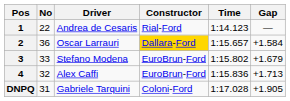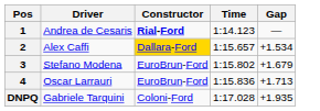 <table class="wikitable sortable" style="font-size: 95%;">
 <tr>
 <th>Pos</th>
-<th>No</th>
 <th>Driver</th>
 <th>Constructor</th>
 <th>Time</th>
 <th>Gap</th>
 </tr>
 <tr>
 <th>1</th>
-<td>22</td>
 <td> <a href='#'>Andrea de Cesaris</a></td>
-<td><a href='#'>Rial</a>-<a href='#'>Ford</a></td>
+<td><strong><a href='#'>Rial</a>-<a href='#'>Ford</a></strong></td>
 <td>1:14.123</td>
 <td align="center">—</td>
 </tr>
 <tr>
 <th>2</th>
-<td>36</td>
-<td> <a href='#'>Oscar Larrauri</a></td>
+<td> <a href='#'>Alex Caffi</a></td>
 <td style="background: gold;"><a href='#'>Dallara</a>-<a href='#'>Ford</a></td>
 <td>1:15.657</td>
-<td>+1.584</td>
+<td>+1.534</td>
 </tr>
 <tr>
 <th>3</th>
-<td>33</td>
 <td> <a href='#'>Stefano Modena</a></td>
 <td><a href='#'>EuroBrun</a>-<a href='#'>Ford</a></td>
 <td>1:15.802</td>
 <td>+1.679</td>
 </tr>
 <tr>
 <th>4</th>
-<td>32</td>
-<td> <a href='#'>Alex Caffi</a></td>
+<td> <a href='#'>Oscar Larrauri</a></td>
 <td><a href='#'>EuroBrun</a>-<a href='#'>Ford</a></td>
 <td>1:15.836</td>
 <td>+1.713</td>
 </tr>
 <tr>
 <th>DNPQ</th>
-<td>31</td>
 <td> <a href='#'>Gabriele Tarquini</a></td>
 <td><a href='#'>Coloni</a>-<a href='#'>Ford</a></td>
 <td>1:17.028</td>
-<td>+1.905</td>
+<td>+1.935</td>
 </tr>
 </table>
